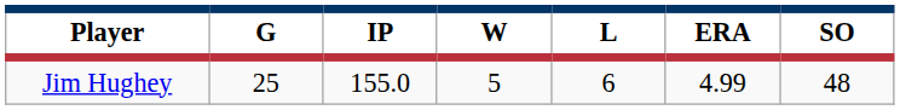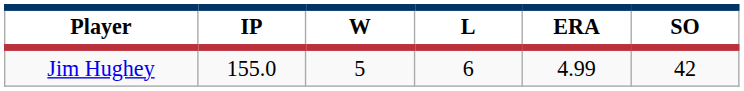 <table class="wikitable sortable">
 <tr>
 <th style="background:#FFFFFF; border-top:#023465 5px solid; border-bottom:#ba313c 5px solid;" width="16%">Player</th>
-<th style="background:#FFFFFF; border-top:#023465 5px solid; border-bottom:#ba313c 5px solid;" width="9%">G</th>
 <th style="background:#FFFFFF; border-top:#023465 5px solid; border-bottom:#ba313c 5px solid;" width="9%">IP</th>
 <th style="background:#FFFFFF; border-top:#023465 5px solid; border-bottom:#ba313c 5px solid;" width="9%">W</th>
 <th style="background:#FFFFFF; border-top:#023465 5px solid; border-bottom:#ba313c 5px solid;" width="9%">L</th>
 <th style="background:#FFFFFF; border-top:#023465 5px solid; border-bottom:#ba313c 5px solid;" width="9%">ERA</th>
 <th style="background:#FFFFFF; border-top:#023465 5px solid; border-bottom:#ba313c 5px solid;" width="9%">SO</th>
 </tr>
 <tr align="center">
 <td><a href='#'>Jim Hughey</a></td>
-<td>25</td>
 <td>155.0</td>
 <td>5</td>
 <td>6</td>
 <td>4.99</td>
-<td>48</td>
+<td>42</td>
 </tr>
 </table>
